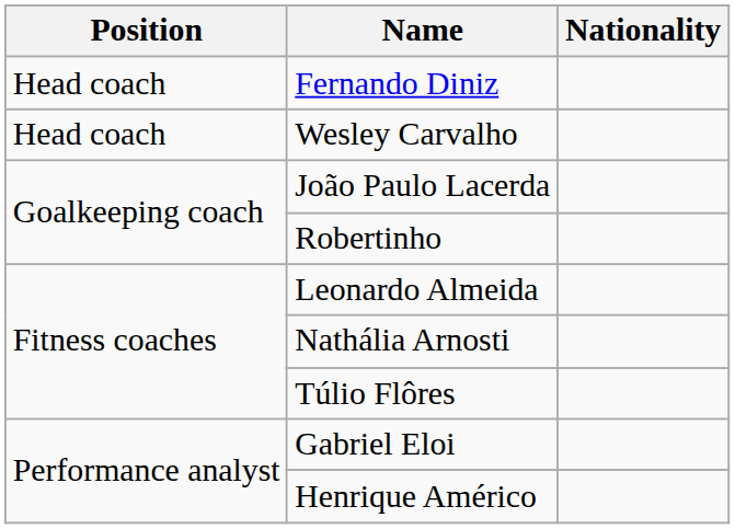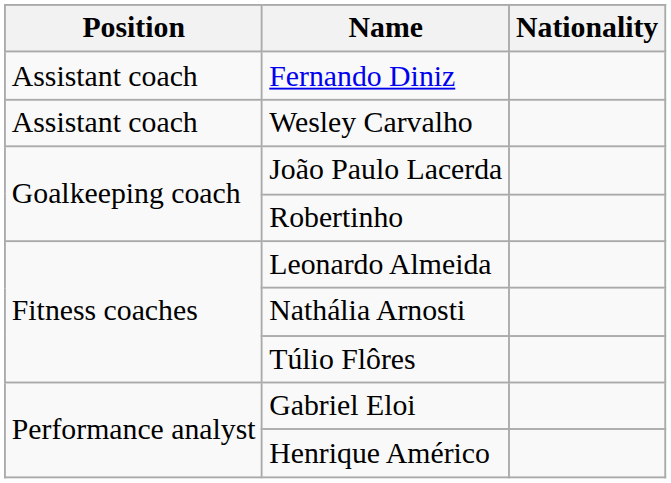 <table class="wikitable">
 <tr>
 <th>Position</th>
 <th>Name</th>
 <th>Nationality</th>
 </tr>
 <tr>
-<td rowspan=1>Head coach</td>
+<td rowspan=1>Assistant coach</td>
 <td><a href='#'>Fernando Diniz</a></td>
 <td></td>
 </tr>
 <tr>
-<td rowspan=1>Head coach</td>
+<td rowspan=1>Assistant coach</td>
 <td>Wesley Carvalho</td>
 <td></td>
 </tr>
 <tr>
 <td rowspan=2>Goalkeeping coach</td>
 <td>João Paulo Lacerda</td>
 <td></td>
 </tr>
 <tr>
 <td>Robertinho</td>
 <td></td>
 </tr>
 <tr>
 <td rowspan=3>Fitness coaches</td>
 <td>Leonardo Almeida</td>
 <td></td>
 </tr>
 <tr>
 <td>Nathália Arnosti</td>
 <td></td>
 </tr>
 <tr>
 <td>Túlio Flôres</td>
 <td></td>
 </tr>
 <tr>
 <td rowspan=2>Performance analyst</td>
 <td>Gabriel Eloi</td>
 <td></td>
 </tr>
 <tr>
 <td>Henrique Américo</td>
 <td></td>
 </tr>
 </table>
